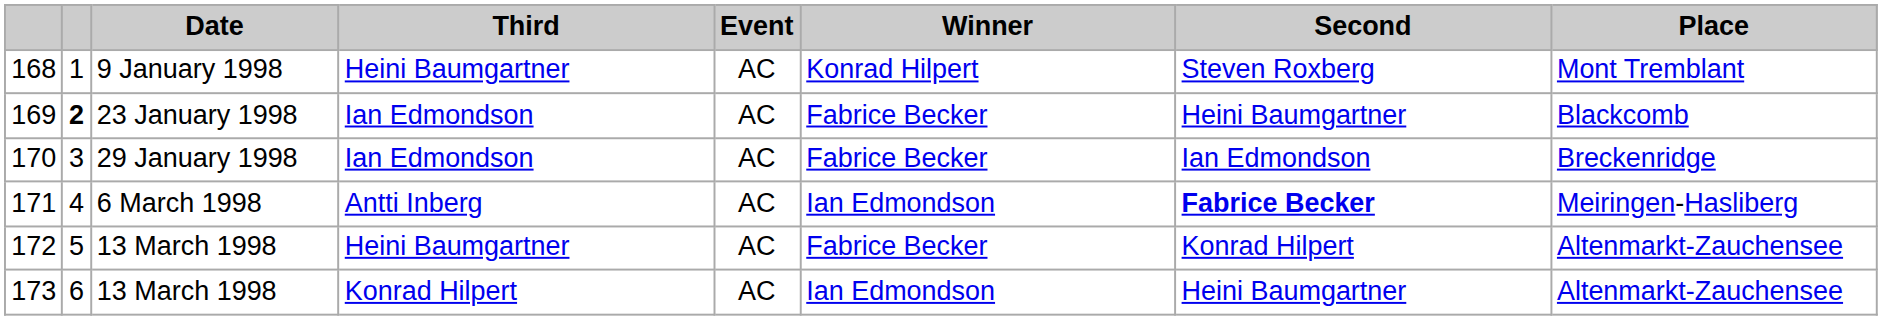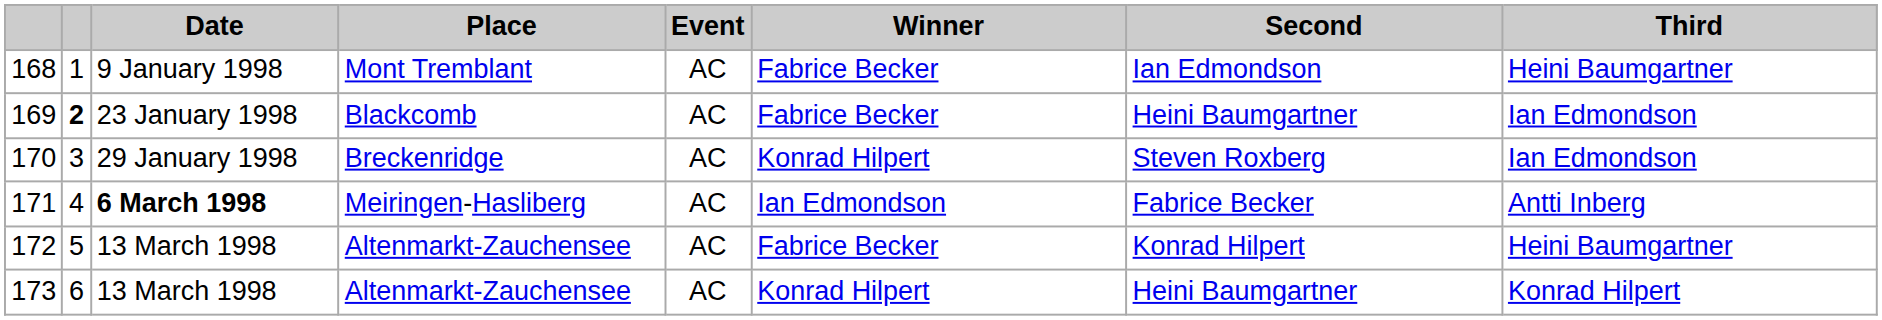 <table class="wikitable plainrowheaders" style="background:#fff; font-size:86%; line-height:16px; border:grey solid 1px; border-collapse:collapse;">
 <tr style="background:#ccc; text-align:center;">
 <th scope="col" style="background:#ccc; width=20 px;"></th>
 <th scope="col" style="background:#ccc; width=30 px;"></th>
 <th scope="col" style="background:#ccc; width:120px;">Date</th>
-<th scope="col" style="background:#ccc; width:185px;">Third</th>
+<th scope="col" style="background:#ccc; width:160px;">Place</th>
 <th scope="col" style="background:#ccc; width:15px;">Event</th>
 <th scope="col" style="background:#ccc; width:185px;">Winner</th>
 <th scope="col" style="background:#ccc; width:185px;">Second</th>
-<th scope="col" style="background:#ccc; width:160px;">Place</th>
+<th scope="col" style="background:#ccc; width:185px;">Third</th>
 </tr>
 <tr>
 <td align=center>168</td>
 <td align=center>1</td>
 <td>9 January 1998</td>
+<td> <a href='#'>Mont Tremblant</a></td>
+<td align=center>AC</td>
+<td> <a href='#'>Fabrice Becker</a></td>
+<td> <a href='#'>Ian Edmondson</a></td>
 <td> <a href='#'>Heini Baumgartner</a></td>
-<td align=center>AC</td>
-<td> <a href='#'>Konrad Hilpert</a></td>
-<td> <a href='#'>Steven Roxberg</a></td>
-<td> <a href='#'>Mont Tremblant</a></td>
 </tr>
 <tr>
 <td align=center>169</td>
 <td align=center><strong>2</strong></td>
 <td>23 January 1998</td>
-<td> <a href='#'>Ian Edmondson</a></td>
+<td> <a href='#'>Blackcomb</a></td>
 <td align=center>AC</td>
 <td> <a href='#'>Fabrice Becker</a></td>
 <td> <a href='#'>Heini Baumgartner</a></td>
-<td> <a href='#'>Blackcomb</a></td>
+<td> <a href='#'>Ian Edmondson</a></td>
 </tr>
 <tr>
 <td align=center>170</td>
 <td align=center>3</td>
 <td>29 January 1998</td>
+<td> <a href='#'>Breckenridge</a></td>
+<td align=center>AC</td>
+<td> <a href='#'>Konrad Hilpert</a></td>
+<td> <a href='#'>Steven Roxberg</a></td>
 <td> <a href='#'>Ian Edmondson</a></td>
-<td align=center>AC</td>
-<td> <a href='#'>Fabrice Becker</a></td>
-<td> <a href='#'>Ian Edmondson</a></td>
-<td> <a href='#'>Breckenridge</a></td>
 </tr>
 <tr>
 <td align=center>171</td>
 <td align=center>4</td>
-<td>6 March 1998</td>
-<td> <a href='#'>Antti Inberg</a></td>
+<td><strong>6 March 1998</strong></td>
+<td> <a href='#'>Meiringen</a>-<a href='#'>Hasliberg</a></td>
 <td align=center>AC</td>
 <td> <a href='#'>Ian Edmondson</a></td>
-<td><strong> <a href='#'>Fabrice Becker</a></strong></td>
-<td> <a href='#'>Meiringen</a>-<a href='#'>Hasliberg</a></td>
+<td> <a href='#'>Fabrice Becker</a></td>
+<td> <a href='#'>Antti Inberg</a></td>
 </tr>
 <tr>
 <td align=center>172</td>
 <td align=center>5</td>
 <td>13 March 1998</td>
-<td> <a href='#'>Heini Baumgartner</a></td>
+<td> <a href='#'>Altenmarkt-Zauchensee</a></td>
 <td align=center>AC</td>
 <td> <a href='#'>Fabrice Becker</a></td>
 <td> <a href='#'>Konrad Hilpert</a></td>
-<td> <a href='#'>Altenmarkt-Zauchensee</a></td>
+<td> <a href='#'>Heini Baumgartner</a></td>
 </tr>
 <tr>
 <td align=center>173</td>
 <td align=center>6</td>
 <td>13 March 1998</td>
+<td> <a href='#'>Altenmarkt-Zauchensee</a></td>
+<td align=center>AC</td>
 <td> <a href='#'>Konrad Hilpert</a></td>
-<td align=center>AC</td>
-<td> <a href='#'>Ian Edmondson</a></td>
 <td> <a href='#'>Heini Baumgartner</a></td>
-<td> <a href='#'>Altenmarkt-Zauchensee</a></td>
+<td> <a href='#'>Konrad Hilpert</a></td>
 </tr>
 </table>
